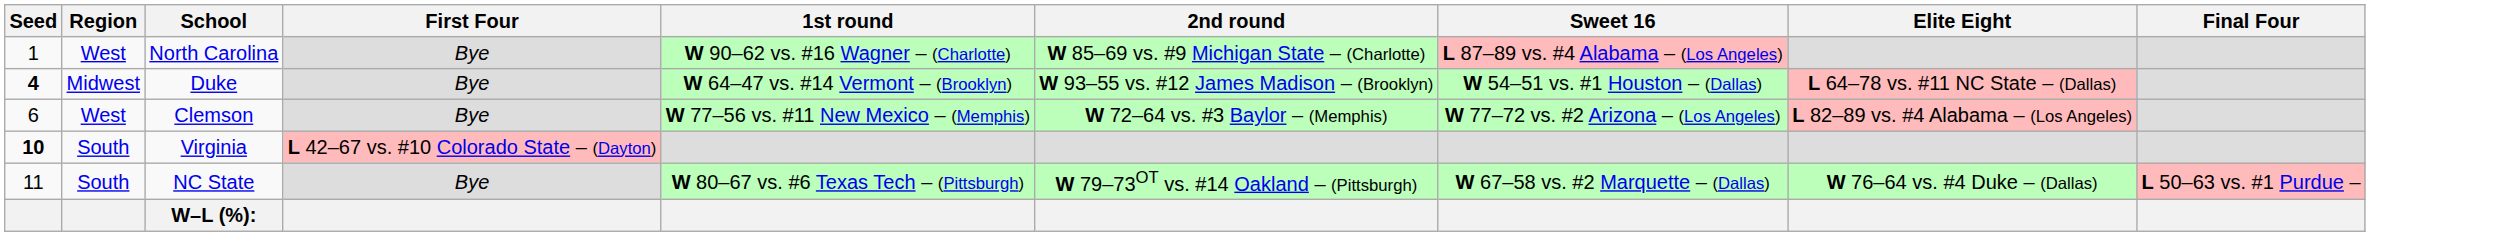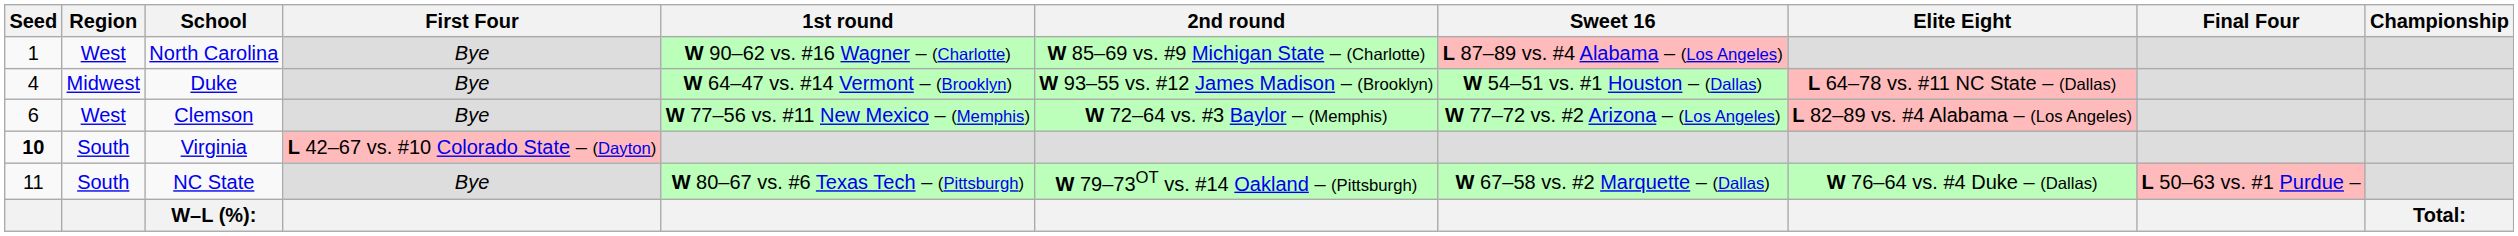 <table class="sortable wikitable" style="white-space:nowrap; text-align:center; font-size:90%;">
 <tr>
 <th>Seed</th>
 <th>Region</th>
 <th>School</th>
 <th>First Four</th>
 <th>1st round</th>
 <th>2nd round</th>
 <th>Sweet 16</th>
 <th>Elite Eight</th>
 <th>Final Four</th>
+<th>Championship</th>
 </tr>
 <tr>
 <td>1</td>
 <td><a href='#'>West</a></td>
 <td><a href='#'>North Carolina</a></td>
 <td style="background:#ddd;"><em>Bye</em></td>
 <td style="background:#bfb;"><strong>W</strong> 90–62 vs. #16 <a href='#'>Wagner</a> – <small>(<a href='#'>Charlotte</a>)</small></td>
 <td style="background:#bfb;"><strong>W</strong> 85–69 vs. #9 <a href='#'>Michigan State</a> – <small>(Charlotte)</small></td>
 <td style="background:#fbb;"><strong>L</strong> 87–89 vs. #4 <a href='#'>Alabama</a> – <small>(<a href='#'>Los Angeles</a>)</small></td>
 <td style="background:#ddd;"></td>
 <td style="background:#ddd;"></td>
+<td style="background:#ddd;"></td>
 </tr>
 <tr>
-<td><strong>4</strong></td>
+<td>4</td>
 <td><a href='#'>Midwest</a></td>
 <td><a href='#'>Duke</a></td>
 <td style="background:#ddd;"><em>Bye</em></td>
 <td style="background:#bfb;"><strong>W</strong> 64–47 vs. #14 <a href='#'>Vermont</a> – <small>(<a href='#'>Brooklyn</a>)</small></td>
 <td style="background:#bfb;"><strong>W</strong> 93–55 vs. #12 <a href='#'>James Madison</a> – <small>(Brooklyn)</small></td>
 <td style="background:#bfb;"><strong>W</strong> 54–51 vs. #1 <a href='#'>Houston</a> – <small>(<a href='#'>Dallas</a>)</small></td>
 <td style="background:#fbb;"><strong>L</strong> 64–78 vs. #11 NC State – <small>(Dallas)</small></td>
+<td style="background:#ddd;"></td>
 <td style="background:#ddd;"></td>
 </tr>
 <tr>
 <td>6</td>
 <td><a href='#'>West</a></td>
 <td><a href='#'>Clemson</a></td>
 <td style="background:#ddd;"><em>Bye</em></td>
 <td style="background:#bfb;"><strong>W</strong> 77–56 vs. #11 <a href='#'>New Mexico</a> – <small>(<a href='#'>Memphis</a>)</small></td>
 <td style="background:#bfb;"><strong>W</strong> 72–64 vs. #3 <a href='#'>Baylor</a> – <small>(Memphis)</small></td>
 <td style="background:#bfb;"><strong>W</strong> 77–72 vs. #2 <a href='#'>Arizona</a> – <small>(<a href='#'>Los Angeles</a>)</small></td>
 <td style="background:#fbb;"><strong>L</strong> 82–89 vs. #4 Alabama – <small>(Los Angeles)</small></td>
 <td style="background:#ddd;"></td>
+<td style="background:#ddd;"></td>
 </tr>
 <tr>
 <td><strong>10</strong></td>
 <td><a href='#'>South</a></td>
 <td><a href='#'>Virginia</a></td>
 <td style="background:#fbb;"><strong>L</strong> 42–67 vs. #10 <a href='#'>Colorado State</a> – <small>(<a href='#'>Dayton</a>)</small></td>
+<td style="background:#ddd;"></td>
 <td style="background:#ddd;"></td>
 <td style="background:#ddd;"></td>
 <td style="background:#ddd;"></td>
 <td style="background:#ddd;"></td>
 <td style="background:#ddd;"></td>
 </tr>
 <tr>
 <td>11</td>
 <td><a href='#'>South</a></td>
 <td><a href='#'>NC State</a></td>
 <td style="background:#ddd;"><em>Bye</em></td>
 <td style="background:#bfb;"><strong>W</strong> 80–67 vs. #6 <a href='#'>Texas Tech</a> – <small>(<a href='#'>Pittsburgh</a>)</small></td>
 <td style="background:#bfb;"><strong>W</strong> 79–73<sup>OT</sup> vs. #14 <a href='#'>Oakland</a> – <small>(Pittsburgh)</small></td>
 <td style="background:#bfb;"><strong>W</strong> 67–58 vs. #2 <a href='#'>Marquette</a> – <small>(<a href='#'>Dallas</a>)</small></td>
 <td style="background:#bfb;"><strong>W</strong> 76–64 vs. #4 Duke – <small>(Dallas)</small></td>
 <td style="background:#fbb;"><strong>L</strong> 50–63 vs. #1 <a href='#'>Purdue</a> – </td>
+<td style="background:#ddd;"></td>
 </tr>
 <tr>
 <th></th>
 <th></th>
 <th>W–L (%):</th>
 <th></th>
 <th></th>
 <th></th>
 <th></th>
 <th></th>
 <th></th>
+<th> Total: </th>
 </tr>
 </table>
